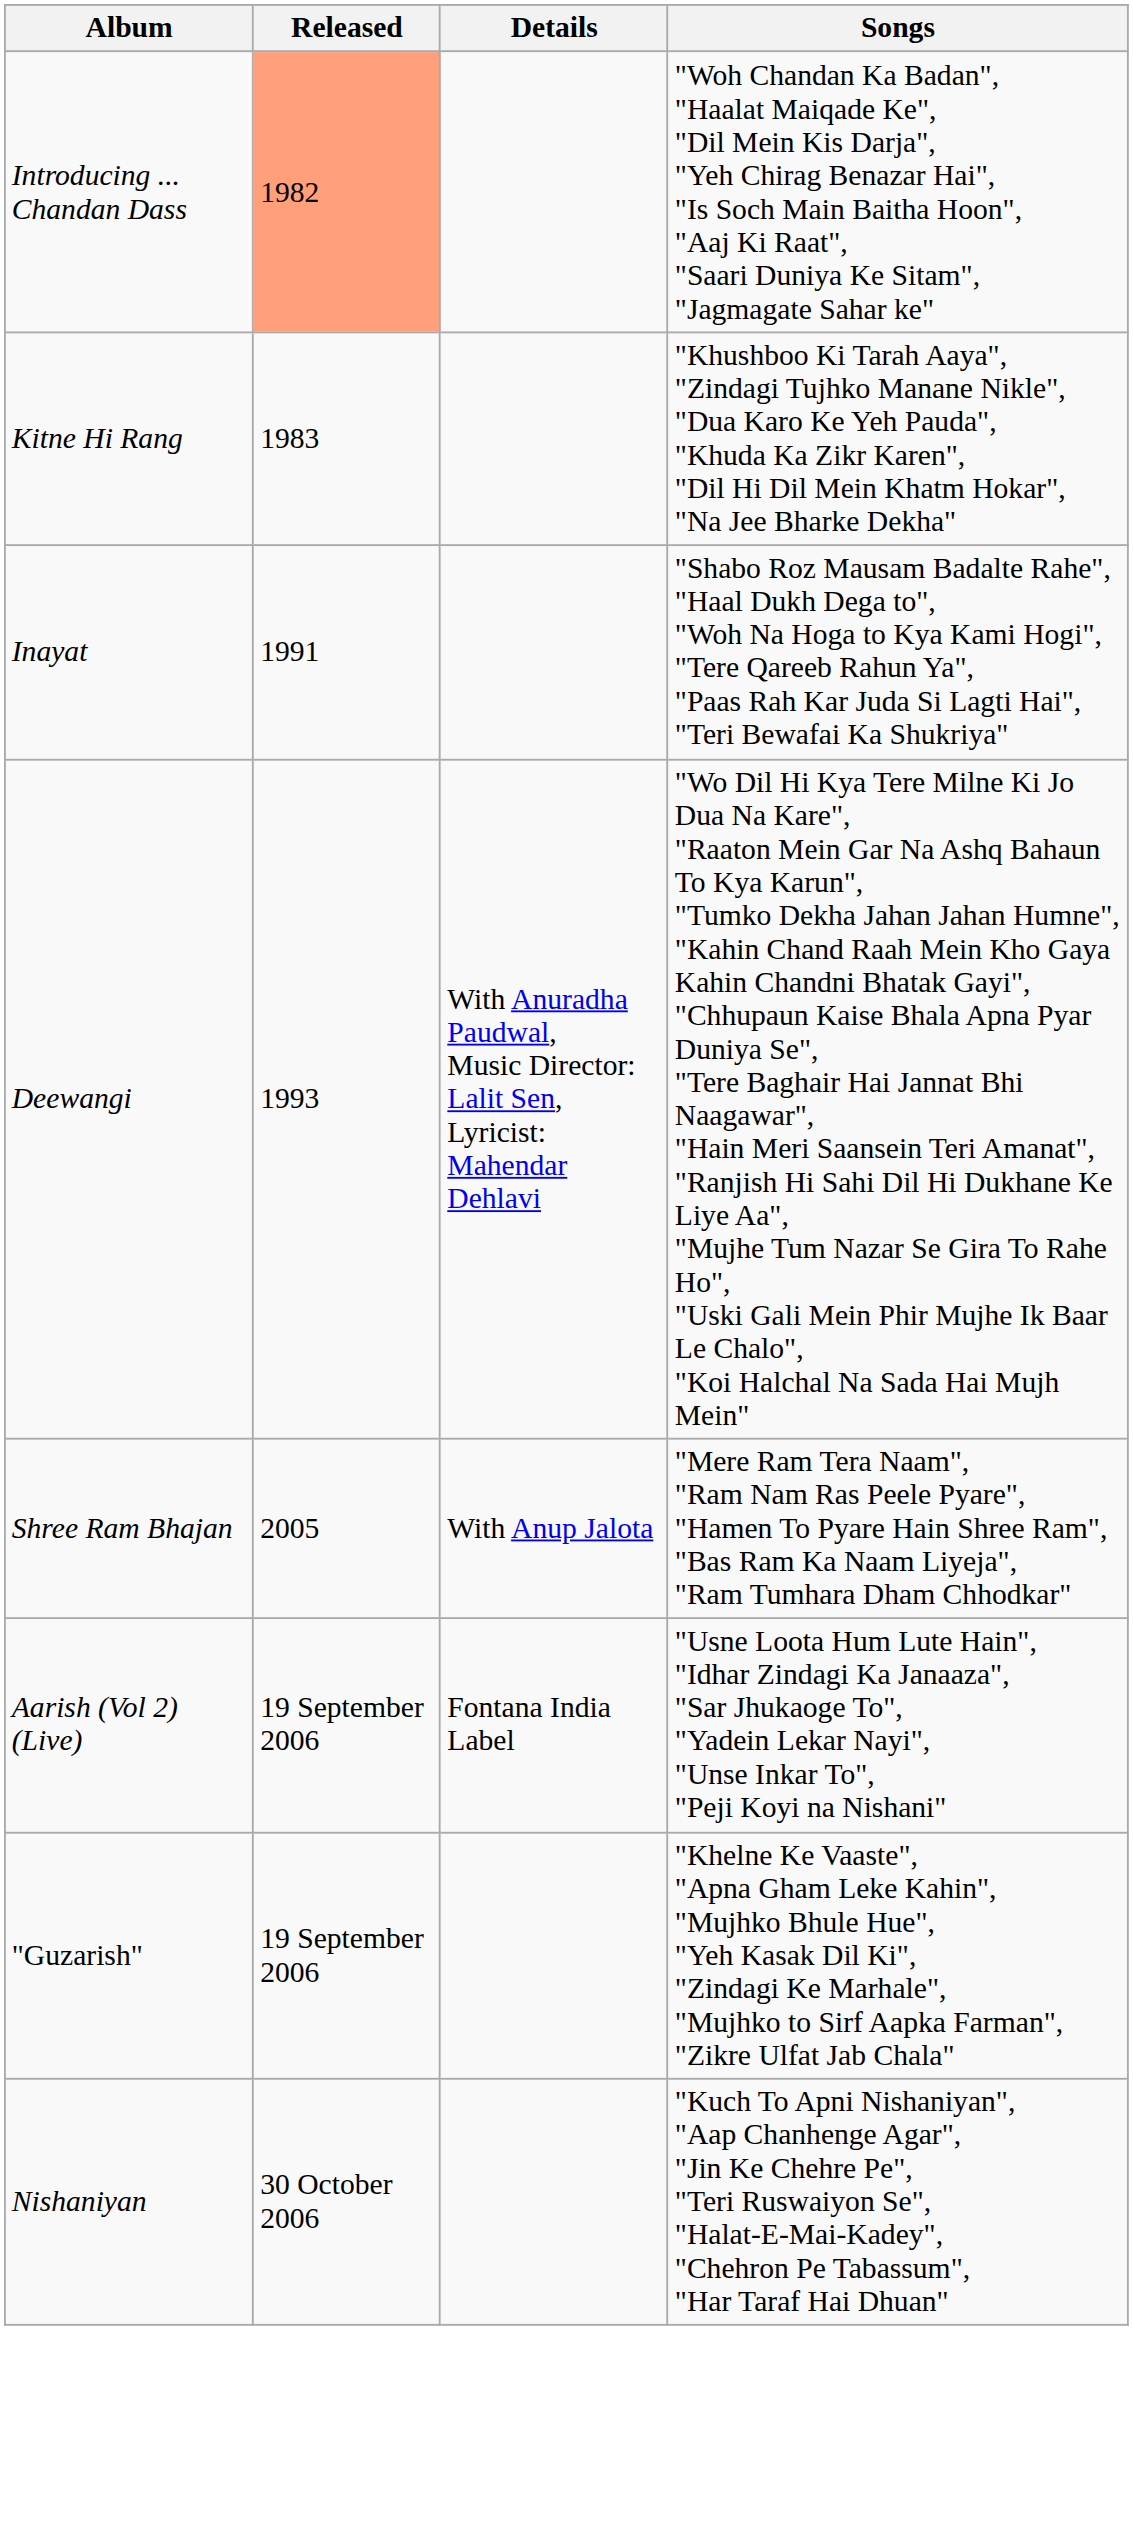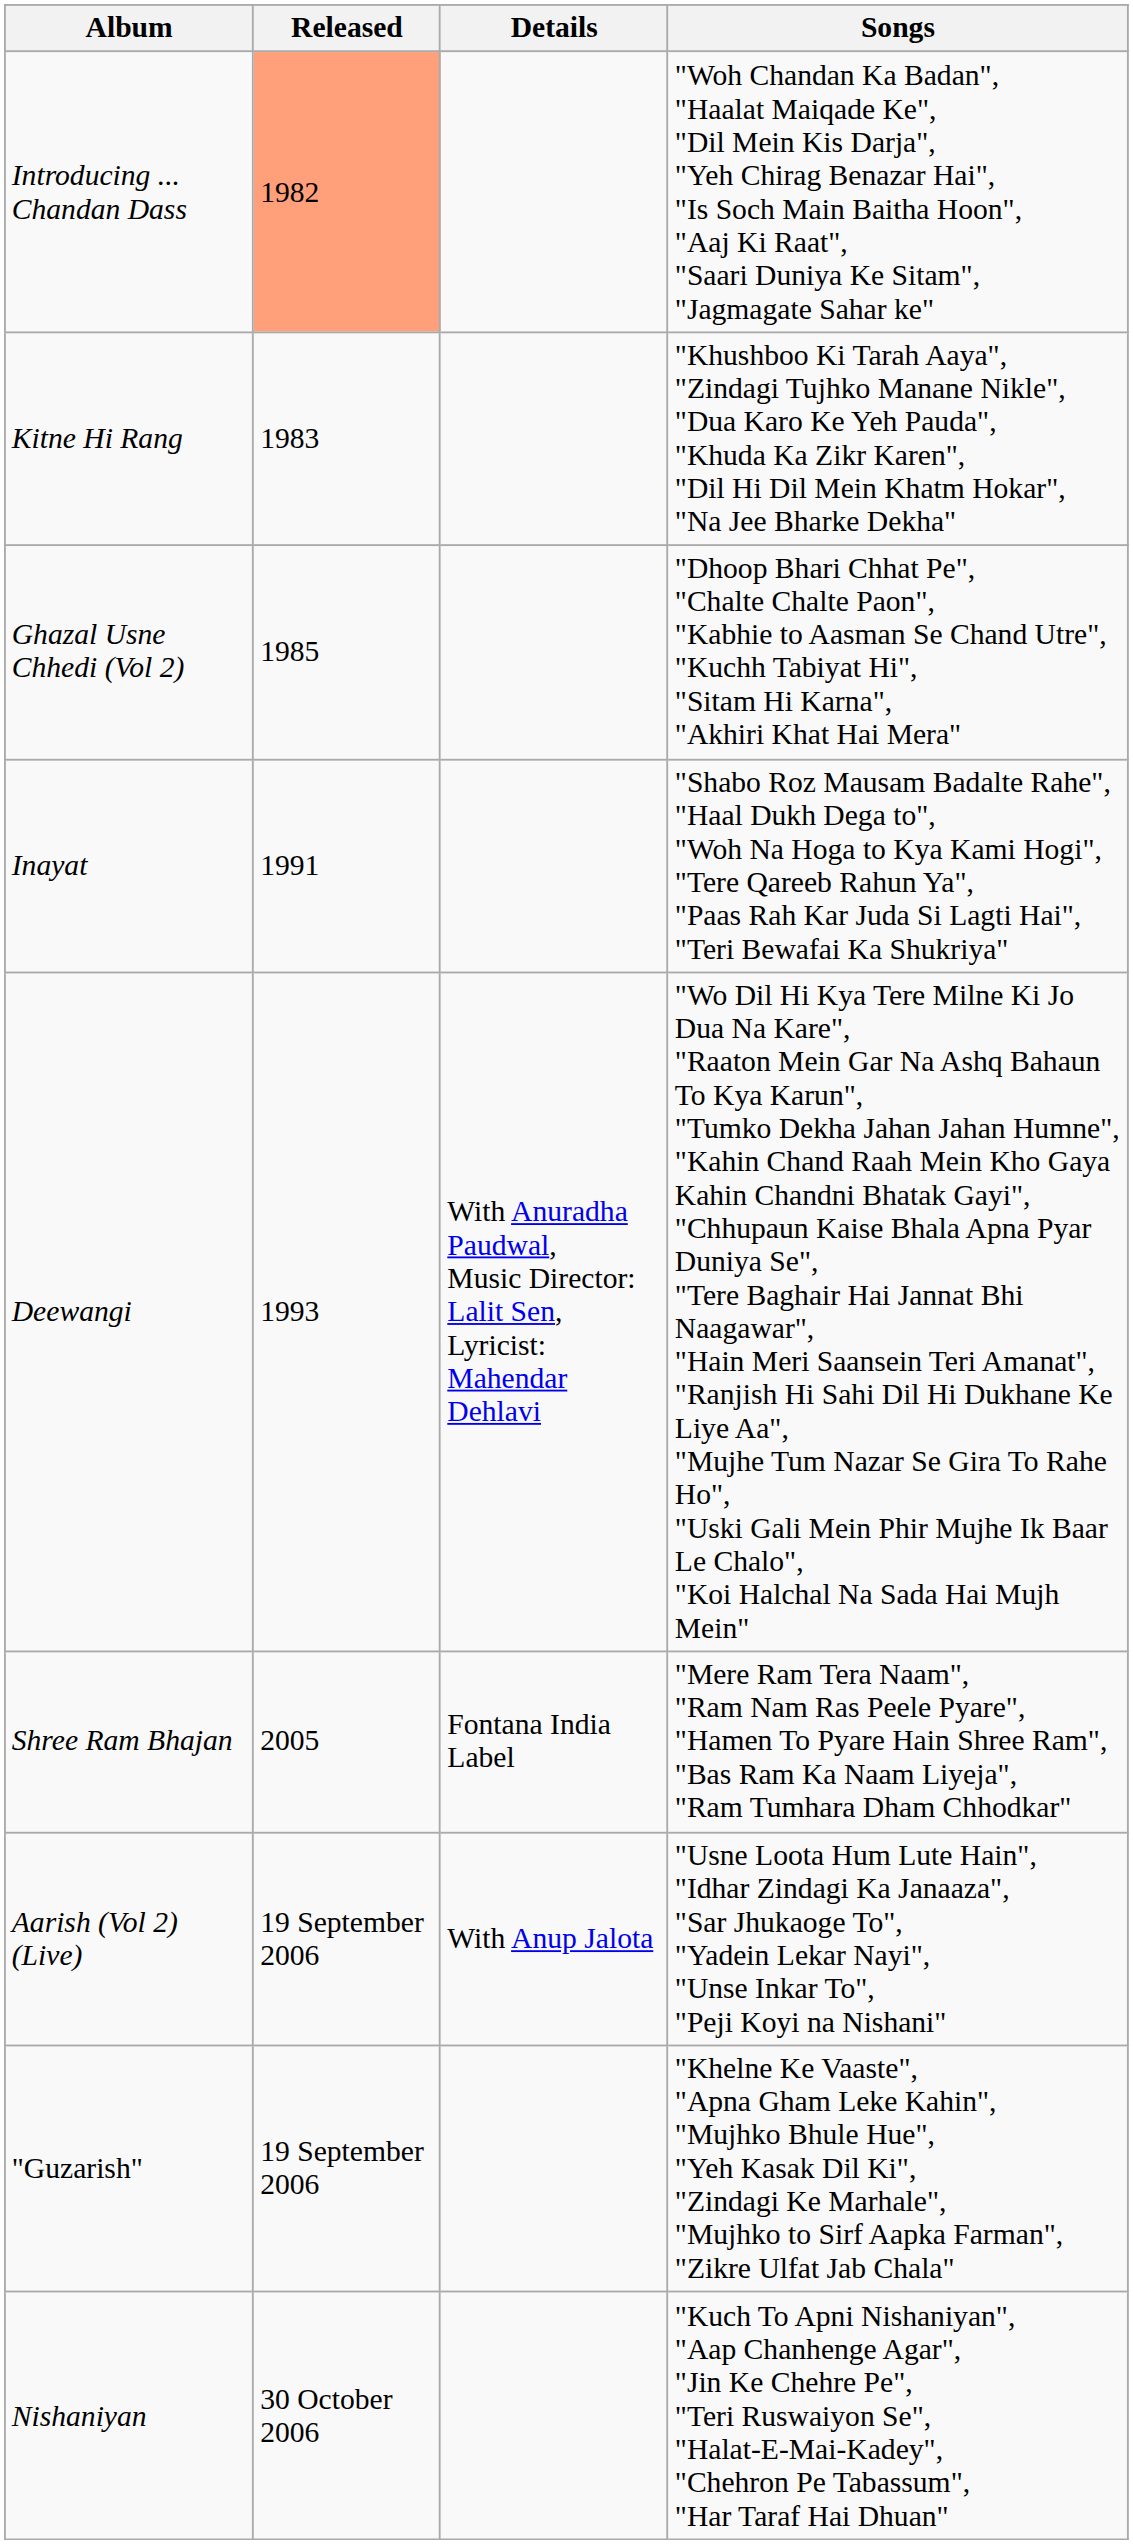 <table class="wikitable sortable">
 <tr>
 <th>Album</th>
 <th>Released</th>
 <th>Details</th>
 <th>Songs</th>
 </tr>
 <tr>
 <td><em>Introducing ... Chandan Dass</em></td>
 <td style="background: lightsalmon;">1982</td>
 <td></td>
 <td>"Woh Chandan Ka Badan",<br>"Haalat Maiqade Ke",<br>"Dil Mein Kis Darja",<br>"Yeh Chirag Benazar Hai",<br>"Is Soch Main Baitha Hoon",<br>"Aaj Ki Raat",<br>"Saari Duniya Ke Sitam",<br>"Jagmagate Sahar ke"</td>
 </tr>
 <tr>
 <td><em>Kitne Hi Rang</em></td>
 <td>1983</td>
 <td></td>
 <td>"Khushboo Ki Tarah Aaya", <br>"Zindagi Tujhko Manane Nikle",<br>"Dua Karo Ke Yeh Pauda",<br>"Khuda Ka Zikr Karen",<br>"Dil Hi Dil Mein Khatm Hokar",<br>"Na Jee Bharke Dekha"</td>
 </tr>
 <tr>
+<td><em>Ghazal Usne Chhedi (Vol 2)</em></td>
+<td>1985</td>
+<td></td>
+<td>"Dhoop Bhari Chhat Pe", <br>"Chalte Chalte Paon",<br>"Kabhie to Aasman Se Chand Utre",<br>"Kuchh Tabiyat Hi",<br>"Sitam Hi Karna",<br>"Akhiri Khat Hai Mera"</td>
+</tr>
+<tr>
 <td><em>Inayat</em></td>
 <td>1991</td>
 <td></td>
 <td>"Shabo Roz Mausam Badalte Rahe", <br>"Haal Dukh Dega to",<br>"Woh Na Hoga to Kya Kami Hogi",<br>"Tere Qareeb Rahun Ya",<br>"Paas Rah Kar Juda Si Lagti Hai",<br>"Teri Bewafai Ka Shukriya"</td>
 </tr>
 <tr>
 <td><em>Deewangi</em></td>
 <td>1993</td>
 <td>With <a href='#'>Anuradha Paudwal</a>,<br>Music Director: <a href='#'>Lalit Sen</a>,<br>Lyricist: <a href='#'>Mahendar Dehlavi</a></td>
 <td>"Wo Dil Hi Kya Tere Milne Ki Jo Dua Na Kare",<br>"Raaton Mein Gar Na Ashq Bahaun To Kya Karun",<br>"Tumko Dekha Jahan Jahan Humne",<br>"Kahin Chand Raah Mein Kho Gaya Kahin Chandni Bhatak Gayi",<br>"Chhupaun Kaise Bhala Apna Pyar Duniya Se",<br>"Tere Baghair Hai Jannat Bhi Naagawar",<br>"Hain Meri Saansein Teri Amanat",<br>"Ranjish Hi Sahi Dil Hi Dukhane Ke Liye Aa",<br>"Mujhe Tum Nazar Se Gira To Rahe Ho",<br>"Uski Gali Mein Phir Mujhe Ik Baar Le Chalo",<br>"Koi Halchal Na Sada Hai Mujh Mein"</td>
 </tr>
 <tr>
 <td><em>Shree Ram Bhajan</em></td>
 <td>2005</td>
-<td>With <a href='#'>Anup Jalota</a></td>
+<td>Fontana India Label</td>
 <td>"Mere Ram Tera Naam", <br>"Ram Nam Ras Peele Pyare",<br>"Hamen To Pyare Hain Shree Ram",<br>"Bas Ram Ka Naam Liyeja",<br>"Ram Tumhara Dham Chhodkar"</td>
 </tr>
 <tr>
 <td><em>Aarish (Vol 2)(Live)</em></td>
 <td>19 September 2006</td>
-<td>Fontana India Label</td>
+<td>With <a href='#'>Anup Jalota</a></td>
 <td>"Usne Loota Hum Lute Hain",<br>"Idhar Zindagi Ka Janaaza",<br>"Sar Jhukaoge To",<br>"Yadein Lekar Nayi",<br>"Unse Inkar To",<br>"Peji Koyi na Nishani"</td>
 </tr>
 <tr>
 <td>"Guzarish"</td>
 <td>19 September 2006</td>
 <td></td>
 <td>"Khelne Ke Vaaste",<br>"Apna Gham Leke Kahin",<br>"Mujhko Bhule Hue",<br>"Yeh Kasak Dil Ki",<br>"Zindagi Ke Marhale",<br>"Mujhko to Sirf Aapka Farman",<br>"Zikre Ulfat Jab Chala"</td>
 </tr>
 <tr>
 <td><em>Nishaniyan</em></td>
 <td>30 October 2006</td>
 <td></td>
 <td>"Kuch To Apni Nishaniyan", <br>"Aap Chanhenge Agar",<br>"Jin Ke Chehre Pe",<br>"Teri Ruswaiyon Se",<br>"Halat-E-Mai-Kadey",<br>"Chehron Pe Tabassum",<br>"Har Taraf Hai Dhuan"</td>
 </tr>
 </table>
